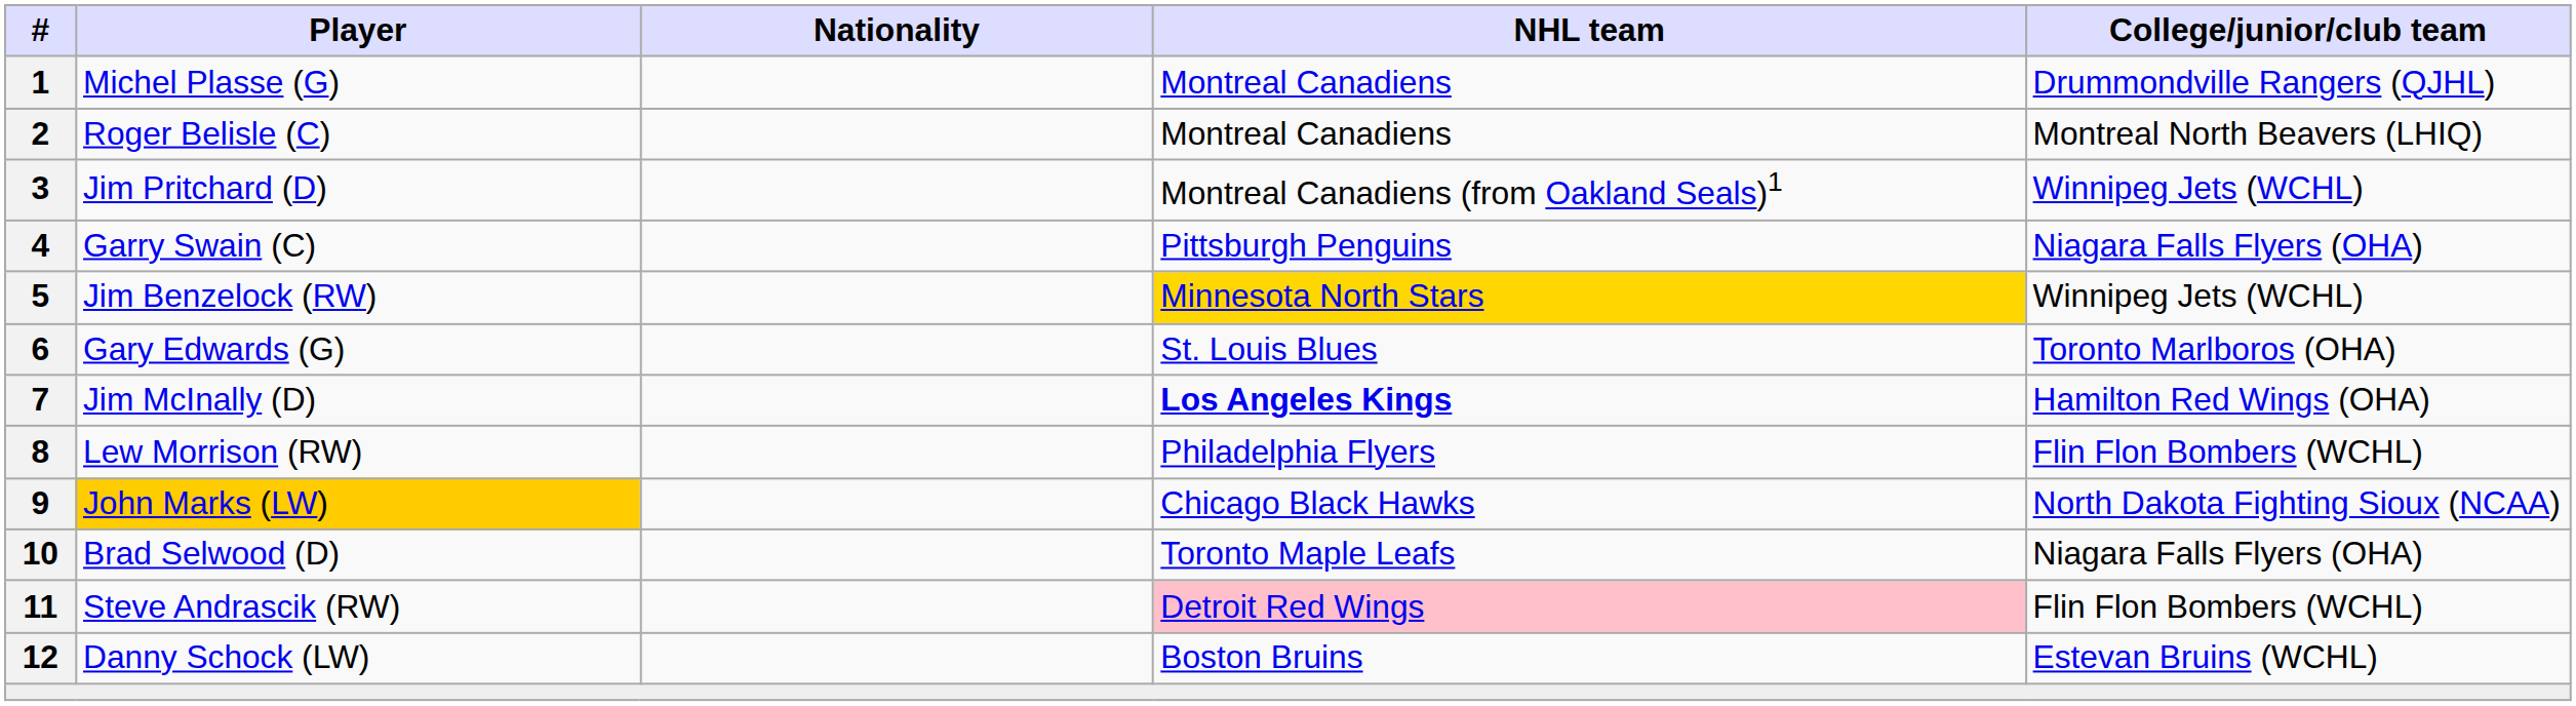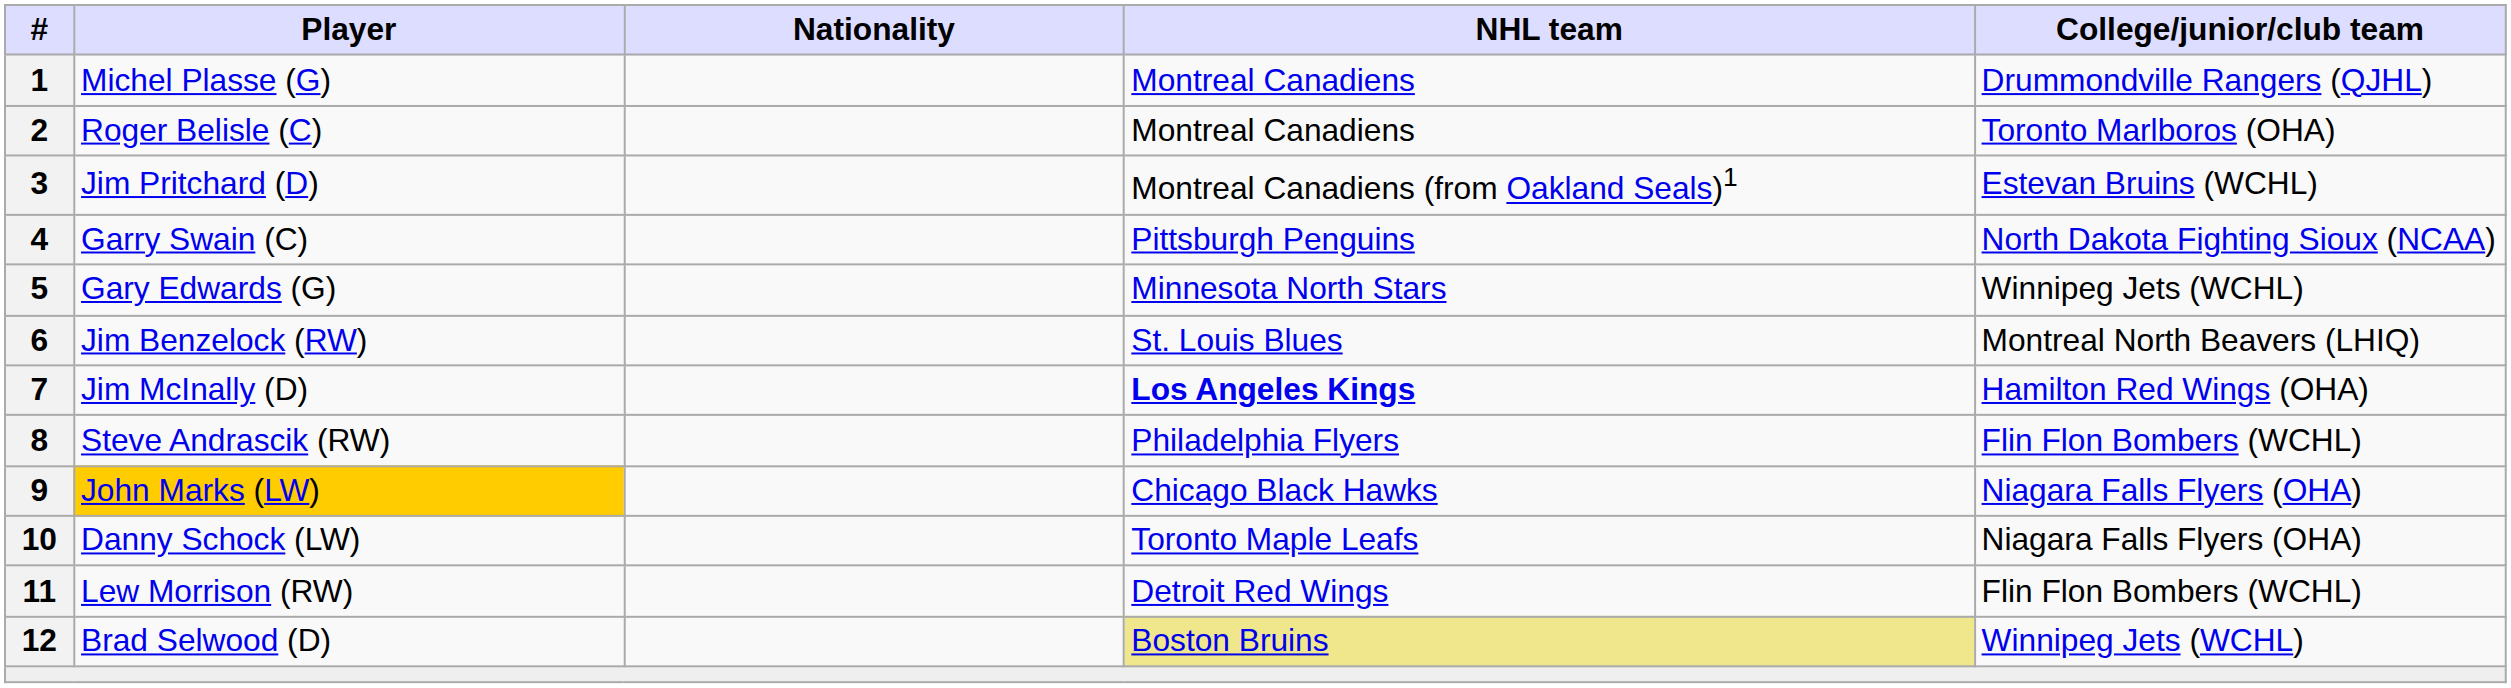 <table class="wikitable" style="width: 100%">
 <tr>
 <th style="background:#ddf; width:2.75%;">#</th>
 <th style="background:#ddf; width:22.0%;">Player</th>
 <th style="background:#ddf; width:20.0%;">Nationality</th>
 <th style="background:#ddf; width:34.0%;">NHL team</th>
 <th style="background:#ddf; width:100.0%;">College/junior/club team</th>
 </tr>
 <tr>
 <th>1</th>
 <td><a href='#'>Michel Plasse</a> (<a href='#'>G</a>)</td>
 <td></td>
 <td><a href='#'>Montreal Canadiens</a></td>
 <td><a href='#'>Drummondville Rangers</a> (<a href='#'>QJHL</a>)</td>
 </tr>
 <tr>
 <th>2</th>
 <td><a href='#'>Roger Belisle</a> (<a href='#'>C</a>)</td>
 <td></td>
 <td>Montreal Canadiens</td>
-<td>Montreal North Beavers (LHIQ)</td>
+<td><a href='#'>Toronto Marlboros</a> (OHA)</td>
 </tr>
 <tr>
 <th>3</th>
 <td><a href='#'>Jim Pritchard</a> (<a href='#'>D</a>)</td>
 <td></td>
 <td>Montreal Canadiens (from <a href='#'>Oakland Seals</a>)<sup>1</sup></td>
-<td><a href='#'>Winnipeg Jets</a> (<a href='#'>WCHL</a>)</td>
+<td><a href='#'>Estevan Bruins</a> (WCHL)</td>
 </tr>
 <tr>
 <th>4</th>
 <td><a href='#'>Garry Swain</a> (C)</td>
 <td></td>
 <td><a href='#'>Pittsburgh Penguins</a></td>
-<td><a href='#'>Niagara Falls Flyers</a> (<a href='#'>OHA</a>)</td>
+<td><a href='#'>North Dakota Fighting Sioux</a> (<a href='#'>NCAA</a>)</td>
 </tr>
 <tr>
 <th>5</th>
-<td><a href='#'>Jim Benzelock</a> (<a href='#'>RW</a>)</td>
+<td><a href='#'>Gary Edwards</a> (G)</td>
 <td></td>
-<td style="background: gold;"><a href='#'>Minnesota North Stars</a></td>
+<td><a href='#'>Minnesota North Stars</a></td>
 <td>Winnipeg Jets (WCHL)</td>
 </tr>
 <tr>
 <th>6</th>
-<td><a href='#'>Gary Edwards</a> (G)</td>
+<td><a href='#'>Jim Benzelock</a> (<a href='#'>RW</a>)</td>
 <td></td>
 <td><a href='#'>St. Louis Blues</a></td>
-<td><a href='#'>Toronto Marlboros</a> (OHA)</td>
+<td>Montreal North Beavers (LHIQ)</td>
 </tr>
 <tr>
 <th>7</th>
 <td><a href='#'>Jim McInally</a> (D)</td>
 <td></td>
 <td><strong><a href='#'>Los Angeles Kings</a></strong></td>
 <td><a href='#'>Hamilton Red Wings</a> (OHA)</td>
 </tr>
 <tr>
 <th>8</th>
-<td><a href='#'>Lew Morrison</a> (RW)</td>
+<td><a href='#'>Steve Andrascik</a> (RW)</td>
 <td></td>
 <td><a href='#'>Philadelphia Flyers</a></td>
 <td><a href='#'>Flin Flon Bombers</a> (WCHL)</td>
 </tr>
 <tr>
 <th>9</th>
 <td bgcolor="#FFCC00"><a href='#'>John Marks</a> (<a href='#'>LW</a>)</td>
 <td></td>
 <td><a href='#'>Chicago Black Hawks</a></td>
-<td><a href='#'>North Dakota Fighting Sioux</a> (<a href='#'>NCAA</a>)</td>
+<td><a href='#'>Niagara Falls Flyers</a> (<a href='#'>OHA</a>)</td>
 </tr>
 <tr>
 <th>10</th>
-<td><a href='#'>Brad Selwood</a> (D)</td>
+<td><a href='#'>Danny Schock</a> (LW)</td>
 <td></td>
 <td><a href='#'>Toronto Maple Leafs</a></td>
 <td>Niagara Falls Flyers (OHA)</td>
 </tr>
 <tr>
 <th>11</th>
-<td><a href='#'>Steve Andrascik</a> (RW)</td>
+<td><a href='#'>Lew Morrison</a> (RW)</td>
 <td></td>
-<td style="background: pink;"><a href='#'>Detroit Red Wings</a></td>
+<td><a href='#'>Detroit Red Wings</a></td>
 <td>Flin Flon Bombers (WCHL)</td>
 </tr>
 <tr>
 <th>12</th>
-<td><a href='#'>Danny Schock</a> (LW)</td>
+<td><a href='#'>Brad Selwood</a> (D)</td>
 <td></td>
-<td><a href='#'>Boston Bruins</a></td>
-<td><a href='#'>Estevan Bruins</a> (WCHL)</td>
+<td style="background: khaki;"><a href='#'>Boston Bruins</a></td>
+<td><a href='#'>Winnipeg Jets</a> (<a href='#'>WCHL</a>)</td>
 </tr>
 <tr>
 <td align=center colspan="6" bgcolor="#efefef"></td>
 </tr>
 </table>
